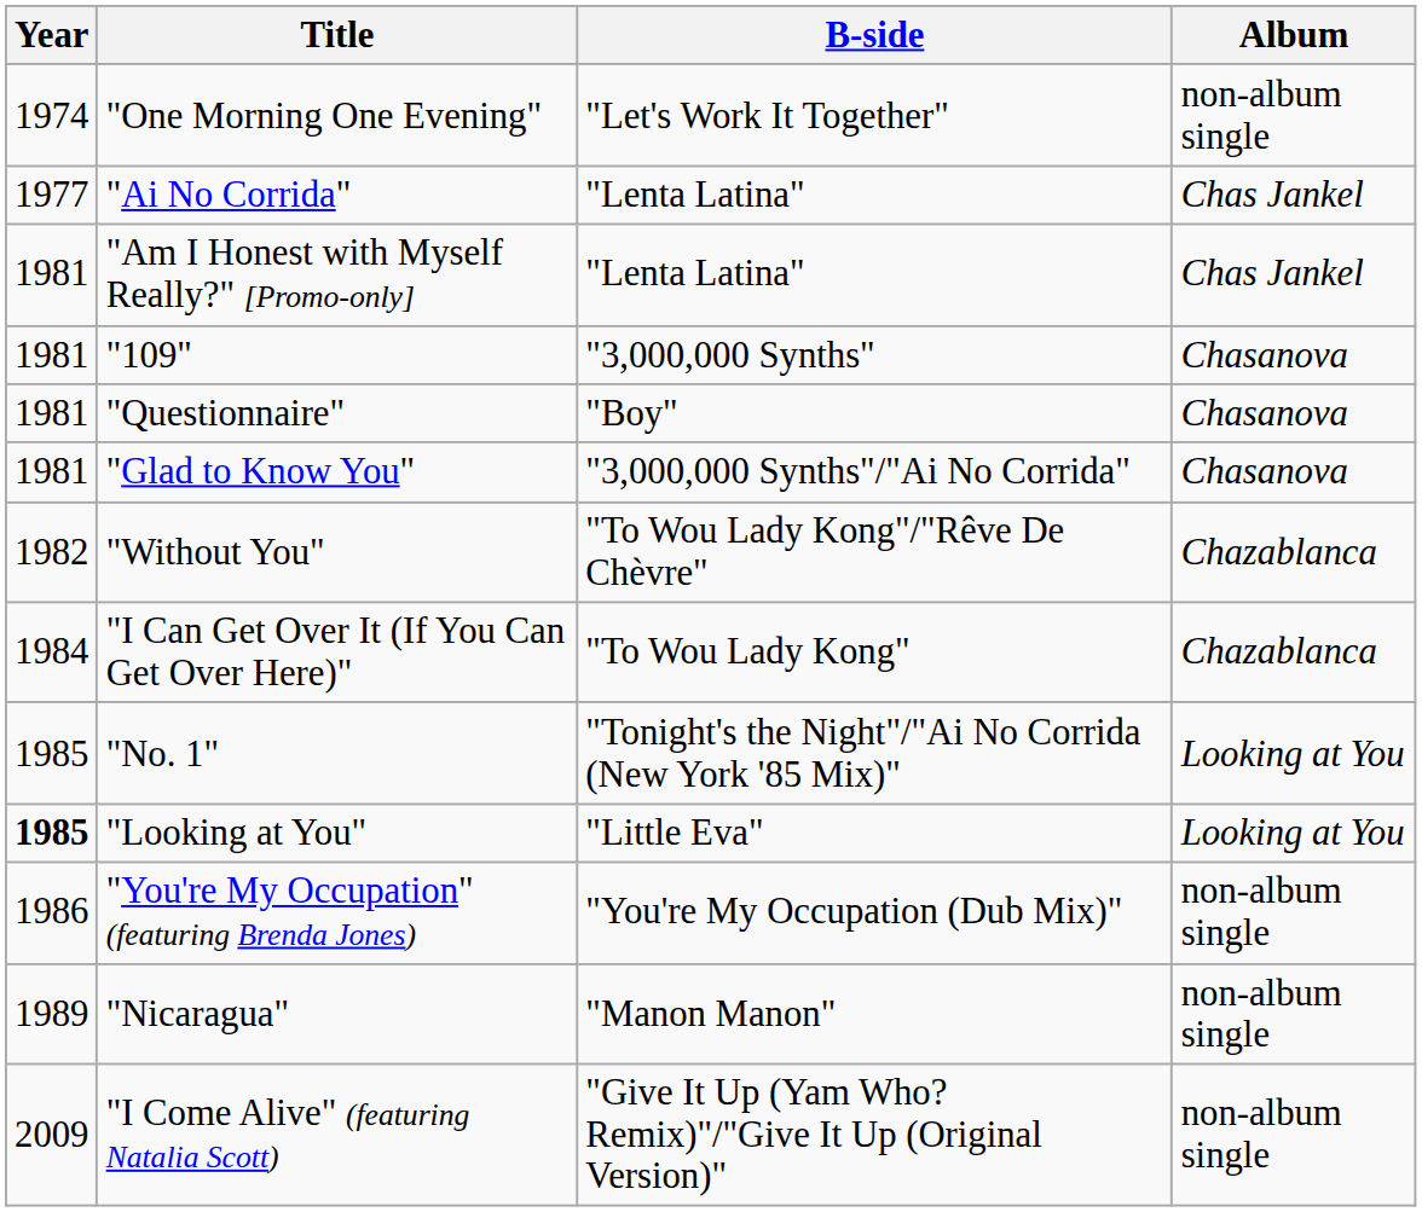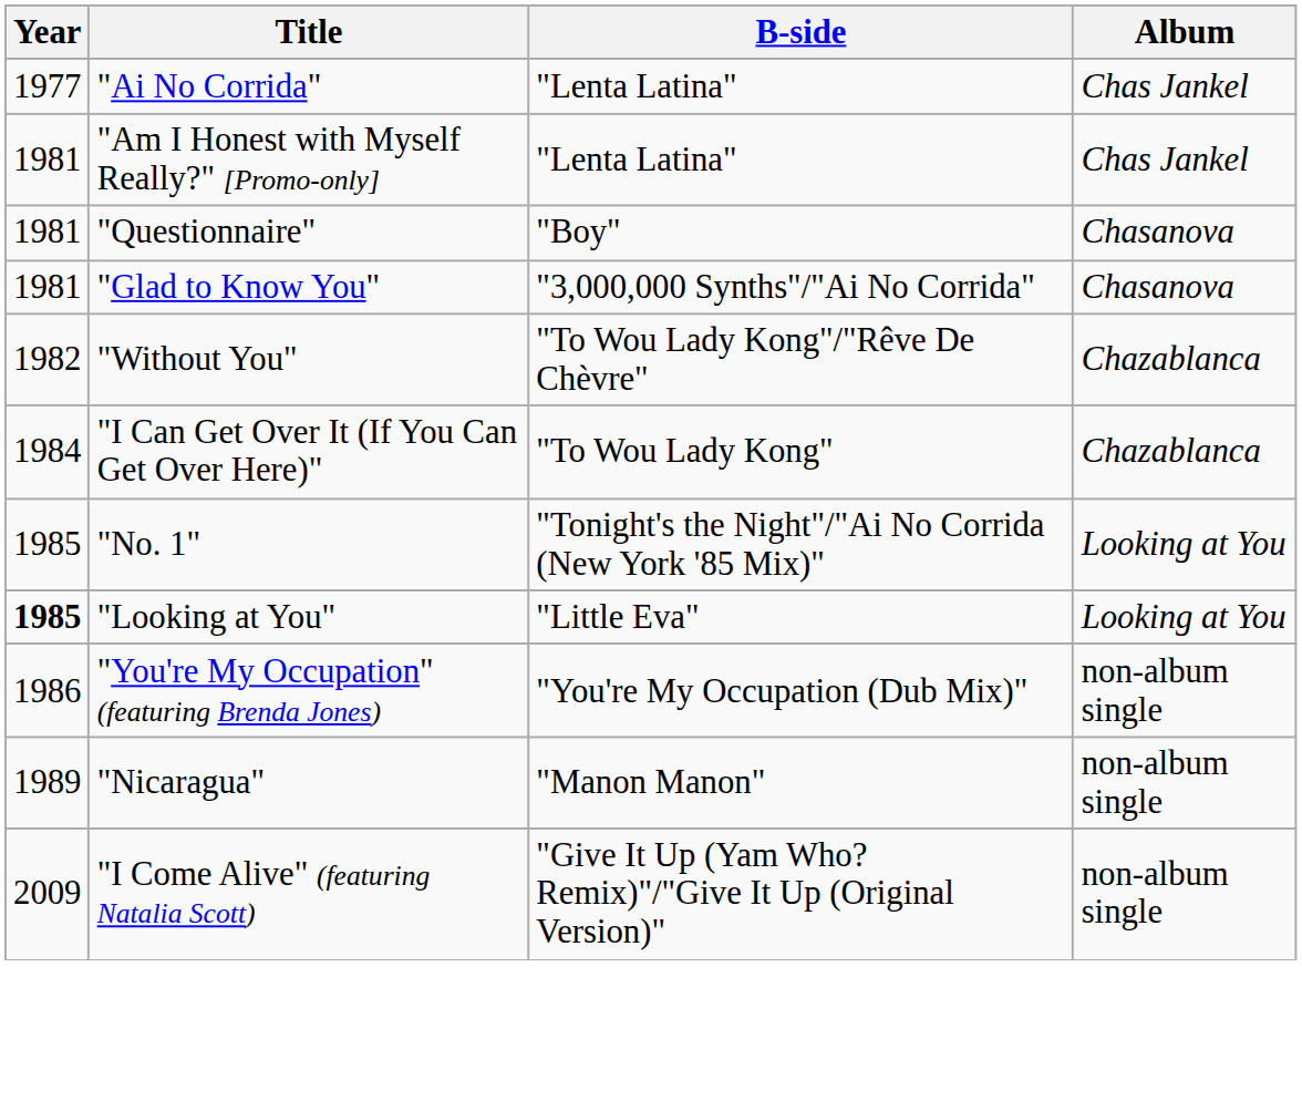 <table class="wikitable sortable">
 <tr>
 <th>Year</th>
 <th>Title</th>
 <th><a href='#'>B-side</a></th>
 <th>Album</th>
-</tr>
-<tr style="text-align:left;">
-<td>1974</td>
-<td>"One Morning One Evening"</td>
-<td>"Let's Work It Together"</td>
-<td>non-album single</td>
 </tr>
 <tr>
 <td style="text-align:left;">1977</td>
 <td style="text-align:left;">"<a href='#'>Ai No Corrida</a>"</td>
 <td style="text-align:left;">"Lenta Latina"</td>
 <td style="text-align:left;"><em>Chas Jankel</em></td>
 </tr>
 <tr style="text-align:left;">
 <td>1981</td>
 <td>"Am I Honest with Myself Really?" <small><em>[Promo-only]</em></small></td>
 <td>"Lenta Latina"</td>
 <td><em>Chas Jankel</em></td>
-</tr>
-<tr style="text-align:left;">
-<td>1981</td>
-<td>"109"</td>
-<td>"3,000,000 Synths"</td>
-<td><em>Chasanova</em></td>
 </tr>
 <tr style="text-align:left;">
 <td>1981</td>
 <td>"Questionnaire"</td>
 <td>"Boy"</td>
 <td><em>Chasanova</em></td>
 </tr>
 <tr>
 <td style="text-align:left;">1981</td>
 <td style="text-align:left;">"<a href='#'>Glad to Know You</a>"</td>
 <td style="text-align:left;">"3,000,000 Synths"/"Ai No Corrida"</td>
 <td style="text-align:left;"><em>Chasanova</em></td>
 </tr>
 <tr style="text-align:left;">
 <td>1982</td>
 <td>"Without You"</td>
 <td>"To Wou Lady Kong"/"Rêve De Chèvre"</td>
 <td><em>Chazablanca</em></td>
 </tr>
 <tr style="text-align:left;">
 <td>1984</td>
 <td>"I Can Get Over It (If You Can Get Over Here)"</td>
 <td>"To Wou Lady Kong"</td>
 <td><em>Chazablanca</em></td>
 </tr>
 <tr style="text-align:left;">
 <td>1985</td>
 <td>"No. 1"</td>
 <td>"Tonight's the Night"/"Ai No Corrida (New York '85 Mix)"</td>
 <td><em>Looking at You</em></td>
 </tr>
 <tr style="text-align:left;">
 <td><strong>1985</strong></td>
 <td>"Looking at You"</td>
 <td>"Little Eva"</td>
 <td><em>Looking at You</em></td>
 </tr>
 <tr style="text-align:left;">
 <td>1986</td>
 <td>"<a href='#'>You're My Occupation</a>" <small><em>(featuring <a href='#'>Brenda Jones</a>)</em></small></td>
 <td>"You're My Occupation (Dub Mix)"</td>
 <td>non-album single</td>
 </tr>
 <tr style="text-align:left;">
 <td>1989</td>
 <td>"Nicaragua"</td>
 <td>"Manon Manon"</td>
 <td>non-album single</td>
 </tr>
 <tr>
 <td style="text-align:left;">2009</td>
 <td style="text-align:left;">"I Come Alive" <small><em>(featuring <a href='#'>Natalia Scott</a>)</em></small></td>
 <td style="text-align:left;">"Give It Up (Yam Who? Remix)"/"Give It Up (Original Version)"</td>
 <td style="text-align:left;">non-album single</td>
 </tr>
 </table>
